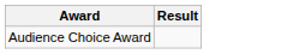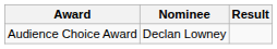 <table class="wikitable sortable">
 <tr>
 <th>Award</th>
+<th>Nominee</th>
 <th>Result</th>
 </tr>
 <tr>
 <td rowspan="1">Audience Choice Award</td>
+<td>Declan Lowney</td>
 <td></td>
 </tr>
 </table>
